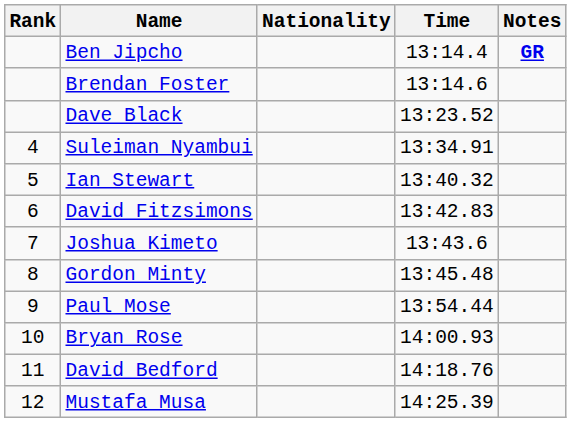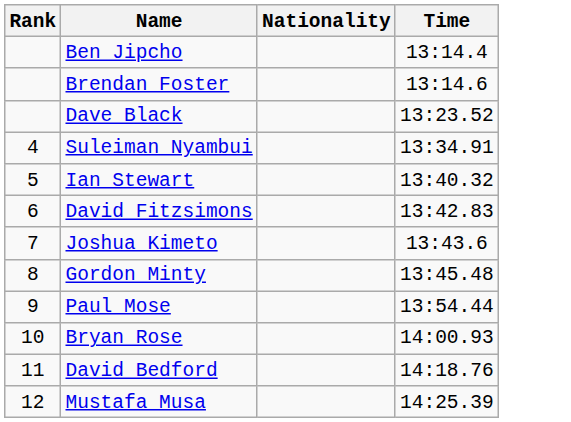 <table class="wikitable sortable" style=" text-align:center;">
 <tr>
 <th scope=col>Rank</th>
 <th scope=col>Name</th>
 <th scope=col>Nationality</th>
 <th scope=col>Time</th>
-<th scope=col>Notes</th>
 </tr>
 <tr>
 <td></td>
 <td style="text-align:left;"><a href='#'>Ben Jipcho</a></td>
 <td style="text-align:left;"></td>
 <td>13:14.4</td>
-<td><strong><a href='#'>GR</a></strong></td>
 </tr>
 <tr>
 <td></td>
 <td style="text-align:left;"><a href='#'>Brendan Foster</a></td>
 <td style="text-align:left;"></td>
 <td>13:14.6</td>
-<td></td>
 </tr>
 <tr>
 <td></td>
 <td style="text-align:left;"><a href='#'>Dave Black</a></td>
 <td style="text-align:left;"></td>
 <td>13:23.52</td>
-<td></td>
 </tr>
 <tr>
 <td>4</td>
 <td style="text-align:left;"><a href='#'>Suleiman Nyambui</a></td>
 <td style="text-align:left;"></td>
 <td>13:34.91</td>
-<td></td>
 </tr>
 <tr>
 <td>5</td>
 <td style="text-align:left;"><a href='#'>Ian Stewart</a></td>
 <td style="text-align:left;"></td>
 <td>13:40.32</td>
-<td></td>
 </tr>
 <tr>
 <td>6</td>
 <td style="text-align:left;"><a href='#'>David Fitzsimons</a></td>
 <td style="text-align:left;"></td>
 <td>13:42.83</td>
-<td></td>
 </tr>
 <tr>
 <td>7</td>
 <td style="text-align:left;"><a href='#'>Joshua Kimeto</a></td>
 <td style="text-align:left;"></td>
 <td>13:43.6</td>
-<td></td>
 </tr>
 <tr>
 <td>8</td>
 <td style="text-align:left;"><a href='#'>Gordon Minty</a></td>
 <td style="text-align:left;"></td>
 <td>13:45.48</td>
-<td></td>
 </tr>
 <tr>
 <td>9</td>
 <td style="text-align:left;"><a href='#'>Paul Mose</a></td>
 <td style="text-align:left;"></td>
 <td>13:54.44</td>
-<td></td>
 </tr>
 <tr>
 <td>10</td>
 <td style="text-align:left;"><a href='#'>Bryan Rose</a></td>
 <td style="text-align:left;"></td>
 <td>14:00.93</td>
-<td></td>
 </tr>
 <tr>
 <td>11</td>
 <td style="text-align:left;"><a href='#'>David Bedford</a></td>
 <td style="text-align:left;"></td>
 <td>14:18.76</td>
-<td></td>
 </tr>
 <tr>
 <td>12</td>
 <td style="text-align:left;"><a href='#'>Mustafa Musa</a></td>
 <td style="text-align:left;"></td>
 <td>14:25.39</td>
-<td></td>
 </tr>
 </table>
